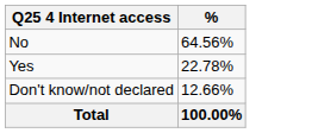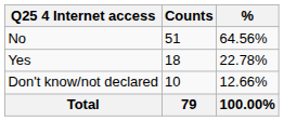 <table class="wikitable sortable">
 <tr>
 <th>Q25 4 Internet access</th>
+<th>Counts</th>
 <th>%</th>
 </tr>
 <tr>
 <td>No</td>
+<td>51</td>
 <td>64.56%</td>
 </tr>
 <tr>
 <td>Yes</td>
+<td>18</td>
 <td>22.78%</td>
 </tr>
 <tr>
 <td>Don't know/not declared</td>
+<td>10</td>
 <td>12.66%</td>
 </tr>
 <tr>
 <th>Total</th>
+<th>79</th>
 <th>100.00%</th>
 </tr>
 </table>
